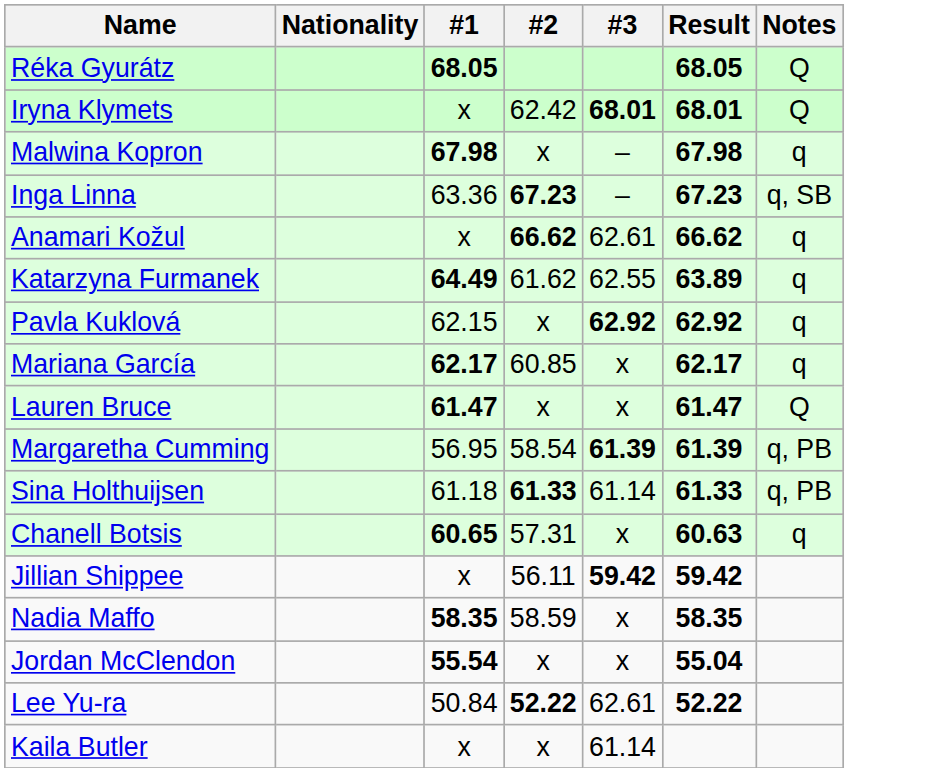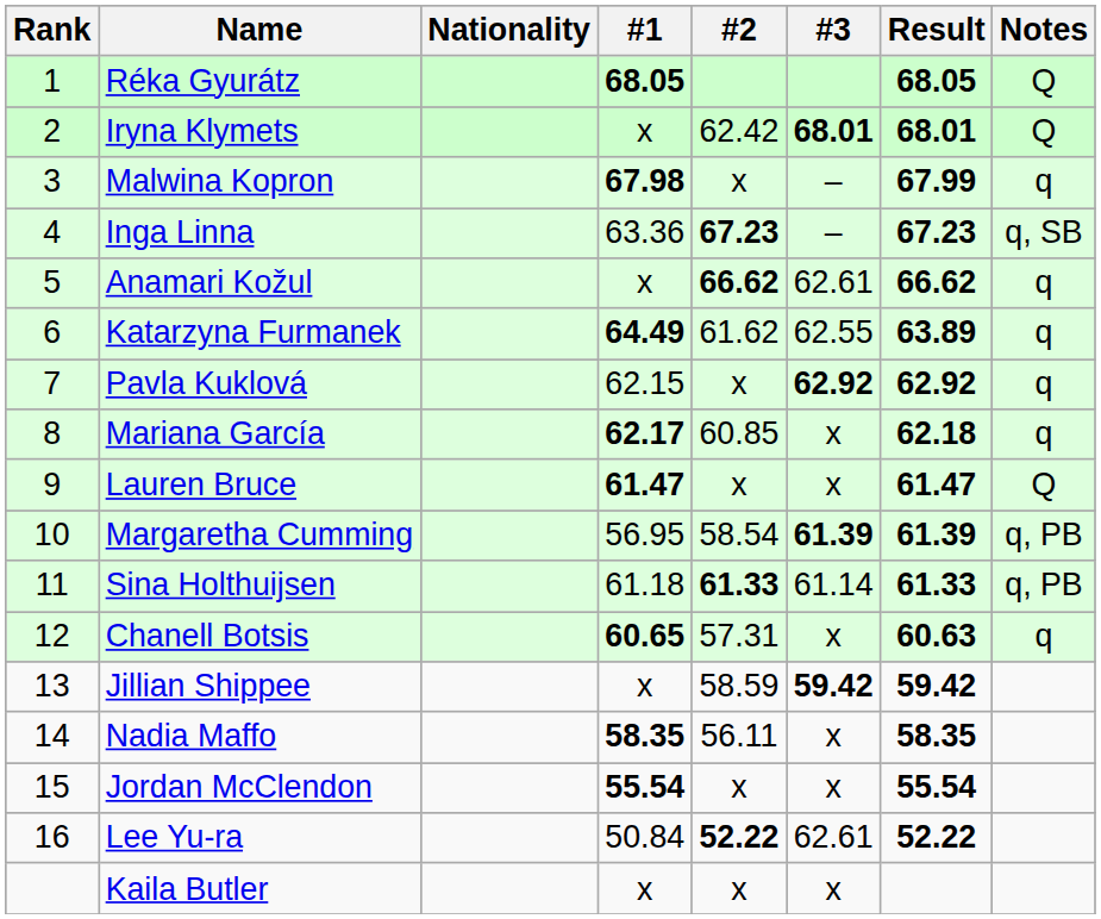 <table class="wikitable sortable" style="text-align:center">
 <tr>
+<th>Rank</th>
 <th>Name</th>
 <th>Nationality</th>
 <th>#1</th>
 <th>#2</th>
 <th>#3</th>
 <th>Result</th>
 <th>Notes</th>
 </tr>
 <tr bgcolor=ccffcc>
+<td>1</td>
 <td align=left><a href='#'>Réka Gyurátz</a></td>
 <td align=left></td>
 <td><strong>68.05</strong></td>
 <td></td>
 <td></td>
 <td><strong>68.05</strong></td>
 <td>Q</td>
 </tr>
 <tr bgcolor=ccffcc>
+<td>2</td>
 <td align=left><a href='#'>Iryna Klymets</a></td>
 <td align=left></td>
 <td>x</td>
 <td>62.42</td>
 <td><strong>68.01</strong></td>
 <td><strong>68.01</strong></td>
 <td>Q</td>
 </tr>
 <tr bgcolor=ddffdd>
+<td>3</td>
 <td align=left><a href='#'>Malwina Kopron</a></td>
 <td align=left></td>
 <td><strong>67.98</strong></td>
 <td>x</td>
 <td>–</td>
-<td><strong>67.98</strong></td>
+<td><strong>67.99</strong></td>
 <td>q</td>
 </tr>
 <tr bgcolor=ddffdd>
+<td>4</td>
 <td align=left><a href='#'>Inga Linna</a></td>
 <td align=left></td>
 <td>63.36</td>
 <td><strong>67.23</strong></td>
 <td>–</td>
 <td><strong>67.23</strong></td>
 <td>q, SB</td>
 </tr>
 <tr bgcolor=ddffdd>
+<td>5</td>
 <td align=left><a href='#'>Anamari Kožul</a></td>
 <td align=left></td>
 <td>x</td>
 <td><strong>66.62</strong></td>
 <td>62.61</td>
 <td><strong>66.62</strong></td>
 <td>q</td>
 </tr>
 <tr bgcolor=ddffdd>
+<td>6</td>
 <td align=left><a href='#'>Katarzyna Furmanek</a></td>
 <td align=left></td>
 <td><strong>64.49</strong></td>
 <td>61.62</td>
 <td>62.55</td>
 <td><strong>63.89</strong></td>
 <td>q</td>
 </tr>
 <tr bgcolor=ddffdd>
+<td>7</td>
 <td align=left><a href='#'>Pavla Kuklová</a></td>
 <td align=left></td>
 <td>62.15</td>
 <td>x</td>
 <td><strong>62.92</strong></td>
 <td><strong>62.92</strong></td>
 <td>q</td>
 </tr>
 <tr bgcolor=ddffdd>
+<td>8</td>
 <td align=left><a href='#'>Mariana García</a></td>
 <td align=left></td>
 <td><strong>62.17</strong></td>
 <td>60.85</td>
 <td>x</td>
-<td><strong>62.17</strong></td>
+<td><strong>62.18</strong></td>
 <td>q</td>
 </tr>
 <tr bgcolor=ddffdd>
+<td>9</td>
 <td align=left><a href='#'>Lauren Bruce</a></td>
 <td align=left></td>
 <td><strong>61.47</strong></td>
 <td>x</td>
 <td>x</td>
 <td><strong>61.47</strong></td>
 <td>Q</td>
 </tr>
 <tr bgcolor=ddffdd>
+<td>10</td>
 <td align=left><a href='#'>Margaretha Cumming</a></td>
 <td align=left></td>
 <td>56.95</td>
 <td>58.54</td>
 <td><strong>61.39</strong></td>
 <td><strong>61.39</strong></td>
 <td>q, PB</td>
 </tr>
 <tr bgcolor=ddffdd>
+<td>11</td>
 <td align=left><a href='#'>Sina Holthuijsen</a></td>
 <td align=left></td>
 <td>61.18</td>
 <td><strong>61.33</strong></td>
 <td>61.14</td>
 <td><strong>61.33</strong></td>
 <td>q, PB</td>
 </tr>
 <tr bgcolor=ddffdd>
+<td>12</td>
 <td align=left><a href='#'>Chanell Botsis</a></td>
 <td align=left></td>
 <td><strong>60.65</strong></td>
 <td>57.31</td>
 <td>x</td>
 <td><strong>60.63</strong></td>
 <td>q</td>
 </tr>
 <tr>
+<td>13</td>
 <td align=left><a href='#'>Jillian Shippee</a></td>
 <td align=left></td>
 <td>x</td>
-<td>56.11</td>
+<td>58.59</td>
 <td><strong>59.42</strong></td>
 <td><strong>59.42</strong></td>
 <td></td>
 </tr>
 <tr>
+<td>14</td>
 <td align=left><a href='#'>Nadia Maffo</a></td>
 <td align=left></td>
 <td><strong>58.35</strong></td>
-<td>58.59</td>
+<td>56.11</td>
 <td>x</td>
 <td><strong>58.35</strong></td>
 <td></td>
 </tr>
 <tr>
+<td>15</td>
 <td align=left><a href='#'>Jordan McClendon</a></td>
 <td align=left></td>
 <td><strong>55.54</strong></td>
 <td>x</td>
 <td>x</td>
-<td><strong>55.04</strong></td>
+<td><strong>55.54</strong></td>
 <td></td>
 </tr>
 <tr>
+<td>16</td>
 <td align=left><a href='#'>Lee Yu-ra</a></td>
 <td align=left></td>
 <td>50.84</td>
 <td><strong>52.22</strong></td>
 <td>62.61</td>
 <td><strong>52.22</strong></td>
 <td></td>
 </tr>
 <tr>
+<td></td>
 <td align=left><a href='#'>Kaila Butler</a></td>
 <td align=left></td>
 <td>x</td>
 <td>x</td>
-<td>61.14</td>
+<td>x</td>
 <td><strong></strong></td>
 <td></td>
 </tr>
 </table>
